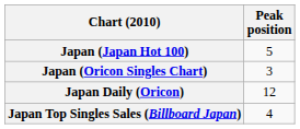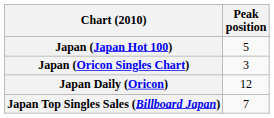 <table class="wikitable sortable plainrowheaders" style="text-align:center">
 <tr>
 <th scope="col">Chart (2010)</th>
 <th scope="col">Peak<br>position</th>
 </tr>
 <tr>
 <th scope="row">Japan (<a href='#'>Japan Hot 100</a>)</th>
 <td>5</td>
 </tr>
 <tr>
 <th scope="row">Japan (<a href='#'>Oricon Singles Chart</a>)</th>
 <td>3</td>
 </tr>
 <tr>
 <th scope="row">Japan Daily (<a href='#'>Oricon</a>)</th>
 <td>12</td>
 </tr>
 <tr>
 <th scope="row">Japan Top Singles Sales (<em><a href='#'>Billboard Japan</a></em>)</th>
-<td>4</td>
+<td>7</td>
 </tr>
 </table>
